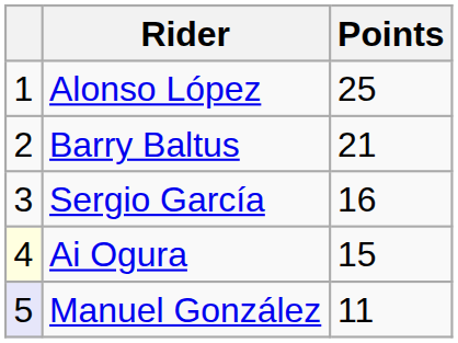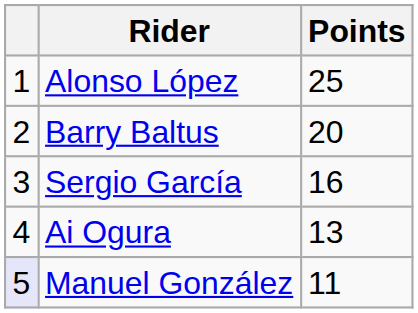 <table class="wikitable" style="font-size: 95%;">
 <tr>
 <th></th>
 <th>Rider</th>
 <th>Points</th>
 </tr>
 <tr>
 <td align=center>1</td>
 <td> <a href='#'>Alonso López</a></td>
 <td align=left>25</td>
 </tr>
 <tr>
 <td align=center>2</td>
 <td> <a href='#'>Barry Baltus</a></td>
-<td align=left>21</td>
+<td align=left>20</td>
 </tr>
 <tr>
 <td align=center>3</td>
 <td> <a href='#'>Sergio García</a></td>
 <td align=left>16</td>
 </tr>
 <tr>
-<td align=center style="background: lightyellow;">4</td>
+<td align=center>4</td>
 <td> <a href='#'>Ai Ogura</a></td>
-<td align=left>15</td>
+<td align=left>13</td>
 </tr>
 <tr>
 <td align=center style="background: lavender;">5</td>
 <td> <a href='#'>Manuel González</a></td>
 <td align=left>11</td>
 </tr>
 </table>
